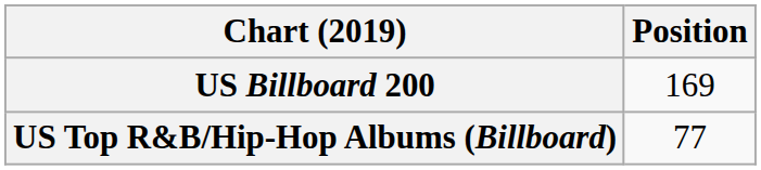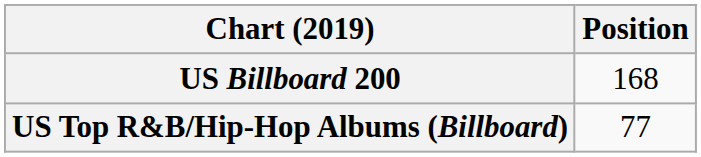 <table class="wikitable sortable plainrowheaders" style="text-align:center">
 <tr>
 <th scope="col">Chart (2019)</th>
 <th scope="col">Position</th>
 </tr>
 <tr>
 <th scope="row">US <em>Billboard</em> 200</th>
-<td>169</td>
+<td>168</td>
 </tr>
 <tr>
 <th scope="row">US Top R&B/Hip-Hop Albums (<em>Billboard</em>)</th>
 <td>77</td>
 </tr>
 </table>
